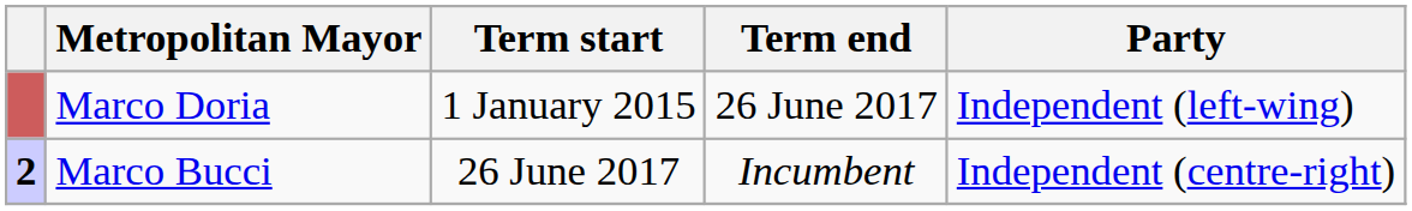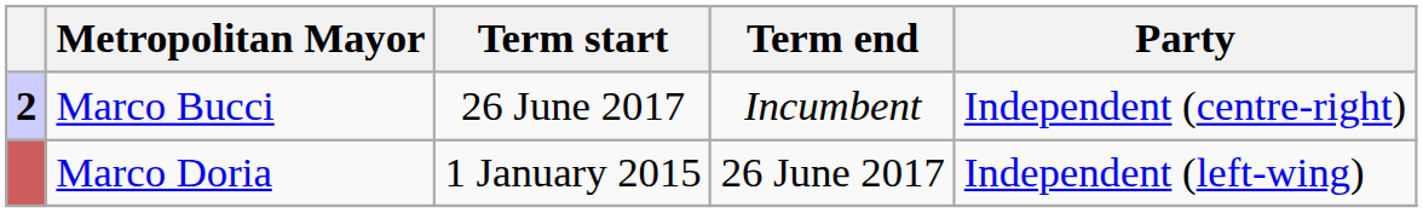 <table class="wikitable">
 <tr>
 <th class=unsortable> </th>
 <th>Metropolitan Mayor</th>
 <th>Term start</th>
 <th>Term end</th>
 <th>Party</th>
 </tr>
 <tr>
+<th style="background:#CCCCFF;">2</th>
+<td><a href='#'>Marco Bucci</a></td>
+<td align=center>26 June 2017</td>
+<td align=center><em>Incumbent</em></td>
+<td><a href='#'>Independent</a> (<a href='#'>centre-right</a>)</td>
+</tr>
+<tr>
 <th style="background:#CD5C5C;"></th>
 <td><a href='#'>Marco Doria</a></td>
 <td align=center>1 January 2015</td>
 <td align=center>26 June 2017</td>
 <td><a href='#'>Independent</a> (<a href='#'>left-wing</a>)</td>
 </tr>
 <tr>
-<th style="background:#CCCCFF;">2</th>
-<td><a href='#'>Marco Bucci</a></td>
-<td align=center>26 June 2017</td>
-<td align=center><em>Incumbent</em></td>
-<td><a href='#'>Independent</a> (<a href='#'>centre-right</a>)</td>
-</tr>
-<tr>
 </tr>
 </table>
